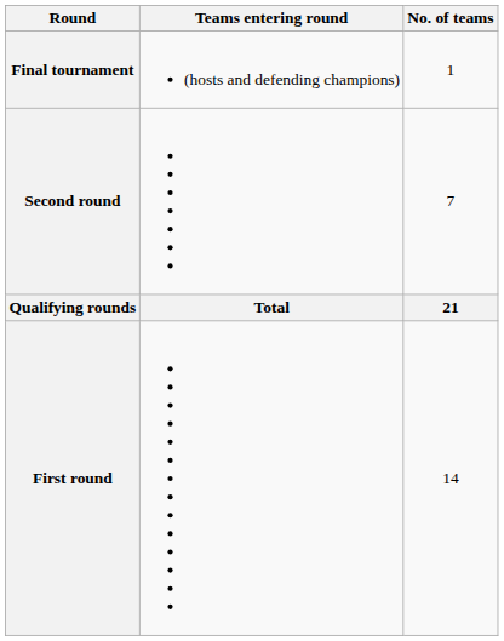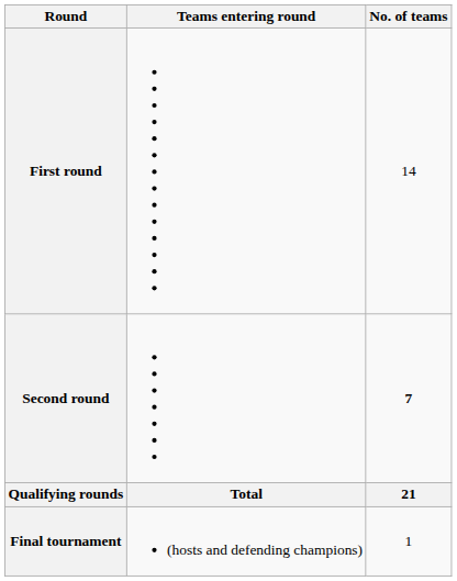 <table class="wikitable">
 <tr>
 <th>Round</th>
 <th>Teams entering round</th>
 <th>No. of teams</th>
 </tr>
 <tr>
-<th>Final tournament</th>
-<td><br><ul><li> (hosts and defending champions)</li></ul></td>
-<td align=center>1</td>
+<th>First round</th>
+<td><br><ul><li></li><li><em></em></li><li></li><li></li><li></li><li></li><li><em></em></li><li></li><li></li><li></li><li></li><li><em></em></li><li></li><li></li></ul></td>
+<td align=center>14</td>
 </tr>
 <tr>
 <th>Second round</th>
 <td><br><ul><li></li><li></li><li></li><li></li><li></li><li></li><li></li></ul></td>
-<td align=center>7</td>
+<td align=center><strong>7</strong></td>
 </tr>
 <tr>
 <th>Qualifying rounds</th>
 <th>Total</th>
 <th>21</th>
 </tr>
 <tr>
-<th>First round</th>
-<td><br><ul><li></li><li><em></em></li><li></li><li></li><li></li><li></li><li><em></em></li><li></li><li></li><li></li><li></li><li><em></em></li><li></li><li></li></ul></td>
-<td align=center>14</td>
+<th>Final tournament</th>
+<td><br><ul><li> (hosts and defending champions)</li></ul></td>
+<td align=center>1</td>
 </tr>
 </table>
